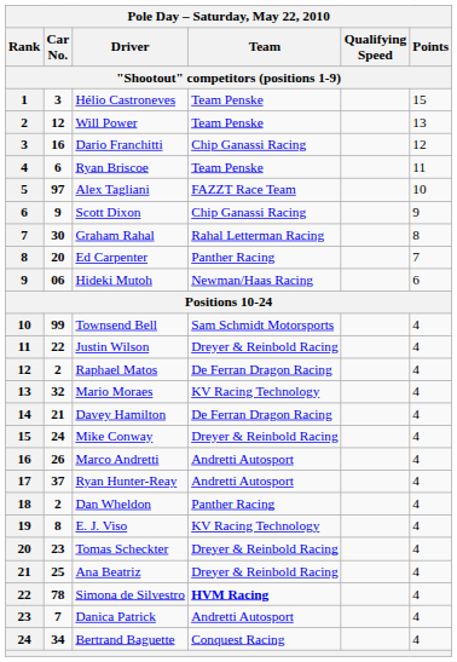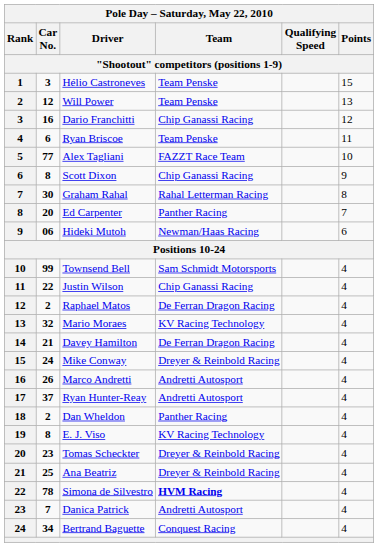 <table class="wikitable" style="font-size:95%;">
 <tr>
 <th colspan=6>Pole Day – Saturday, May 22, 2010</th>
 </tr>
 <tr>
 <th>Rank</th>
 <th>Car<br>No.</th>
 <th>Driver</th>
 <th>Team</th>
 <th>Qualifying<br>Speed</th>
 <th>Points</th>
 </tr>
 <tr>
 <th colspan=6>"Shootout" competitors (positions 1-9)</th>
 </tr>
 <tr>
 <th>1</th>
 <td align="center"><strong>3</strong></td>
 <td> <a href='#'>Hélio Castroneves</a></td>
 <td><a href='#'>Team Penske</a></td>
 <td align=center></td>
 <td>15</td>
 </tr>
 <tr>
 <th>2</th>
 <td align=center><strong>12</strong></td>
 <td> <a href='#'>Will Power</a></td>
 <td><a href='#'>Team Penske</a></td>
 <td align=center></td>
 <td>13</td>
 </tr>
 <tr>
 <th>3</th>
 <td align="center"><strong>16</strong></td>
 <td> <a href='#'>Dario Franchitti</a></td>
 <td><a href='#'>Chip Ganassi Racing</a></td>
 <td align=center></td>
 <td>12</td>
 </tr>
 <tr>
 <th>4</th>
 <td align="center"><strong>6</strong></td>
 <td> <a href='#'>Ryan Briscoe</a></td>
 <td><a href='#'>Team Penske</a></td>
 <td align=center></td>
 <td>11</td>
 </tr>
 <tr>
 <th>5</th>
-<td align="center"><strong>97</strong></td>
+<td align="center"><strong>77</strong></td>
 <td> <a href='#'>Alex Tagliani</a></td>
 <td><a href='#'>FAZZT Race Team</a></td>
 <td align=center></td>
 <td>10</td>
 </tr>
 <tr>
 <th>6</th>
-<td align="center"><strong>9</strong></td>
+<td align="center"><strong>8</strong></td>
 <td> <a href='#'>Scott Dixon</a></td>
 <td><a href='#'>Chip Ganassi Racing</a></td>
 <td align=center></td>
 <td>9</td>
 </tr>
 <tr>
 <th>7</th>
 <td align="center"><strong>30</strong></td>
 <td> <a href='#'>Graham Rahal</a></td>
 <td><a href='#'>Rahal Letterman Racing</a></td>
 <td align=center></td>
 <td>8</td>
 </tr>
 <tr>
 <th>8</th>
 <td align="center"><strong>20</strong></td>
 <td> <a href='#'>Ed Carpenter</a></td>
 <td><a href='#'>Panther Racing</a></td>
 <td align=center></td>
 <td>7</td>
 </tr>
 <tr>
 <th>9</th>
 <td align="center"><strong>06</strong></td>
 <td> <a href='#'>Hideki Mutoh</a></td>
 <td><a href='#'>Newman/Haas Racing</a></td>
 <td align=center></td>
 <td>6</td>
 </tr>
 <tr>
 <th colspan=6>Positions 10-24</th>
 </tr>
 <tr>
 <th>10</th>
 <td align="center"><strong>99</strong></td>
 <td> <a href='#'>Townsend Bell</a></td>
 <td><a href='#'>Sam Schmidt Motorsports</a></td>
 <td align=center></td>
 <td>4</td>
 </tr>
 <tr>
 <th>11</th>
 <td align="center"><strong>22</strong></td>
 <td> <a href='#'>Justin Wilson</a></td>
-<td><a href='#'>Dreyer & Reinbold Racing</a></td>
+<td><a href='#'>Chip Ganassi Racing</a></td>
 <td align=center></td>
 <td>4</td>
 </tr>
 <tr>
 <th>12</th>
 <td align="center"><strong>2</strong></td>
 <td> <a href='#'>Raphael Matos</a></td>
 <td><a href='#'>De Ferran Dragon Racing</a></td>
 <td align=center></td>
 <td>4</td>
 </tr>
 <tr>
 <th>13</th>
 <td align="center"><strong>32</strong></td>
 <td> <a href='#'>Mario Moraes</a></td>
 <td><a href='#'>KV Racing Technology</a></td>
 <td align=center></td>
 <td>4</td>
 </tr>
 <tr>
 <th>14</th>
 <td align="center"><strong>21</strong></td>
 <td> <a href='#'>Davey Hamilton</a></td>
 <td><a href='#'>De Ferran Dragon Racing</a></td>
 <td align=center></td>
 <td>4</td>
 </tr>
 <tr>
 <th>15</th>
 <td align="center"><strong>24</strong></td>
 <td> <a href='#'>Mike Conway</a></td>
 <td><a href='#'>Dreyer & Reinbold Racing</a></td>
 <td align=center></td>
 <td>4</td>
 </tr>
 <tr>
 <th>16</th>
 <td align="center"><strong>26</strong></td>
 <td> <a href='#'>Marco Andretti</a></td>
 <td><a href='#'>Andretti Autosport</a></td>
 <td align=center></td>
 <td>4</td>
 </tr>
 <tr>
 <th>17</th>
 <td align="center"><strong>37</strong></td>
 <td> <a href='#'>Ryan Hunter-Reay</a></td>
 <td><a href='#'>Andretti Autosport</a></td>
 <td align=center></td>
 <td>4</td>
 </tr>
 <tr>
 <th>18</th>
 <td align="center"><strong>2</strong></td>
 <td> <a href='#'>Dan Wheldon</a></td>
 <td><a href='#'>Panther Racing</a></td>
 <td align=center></td>
 <td>4</td>
 </tr>
 <tr>
 <th>19</th>
 <td align="center"><strong>8</strong></td>
 <td> <a href='#'>E. J. Viso</a></td>
 <td><a href='#'>KV Racing Technology</a></td>
 <td align=center></td>
 <td>4</td>
 </tr>
 <tr>
 <th>20</th>
 <td align="center"><strong>23</strong></td>
 <td> <a href='#'>Tomas Scheckter</a></td>
 <td><a href='#'>Dreyer & Reinbold Racing</a></td>
 <td align=center></td>
 <td>4</td>
 </tr>
 <tr>
 <th>21</th>
 <td align="center"><strong>25</strong></td>
 <td> <a href='#'>Ana Beatriz</a> <strong></strong></td>
 <td><a href='#'>Dreyer & Reinbold Racing</a></td>
 <td align=center></td>
 <td>4</td>
 </tr>
 <tr>
 <th>22</th>
 <td align="center"><strong>78</strong></td>
 <td> <a href='#'>Simona de Silvestro</a> <strong></strong></td>
 <td><strong><a href='#'>HVM Racing</a></strong></td>
 <td align=center></td>
 <td>4</td>
 </tr>
 <tr>
 <th>23</th>
 <td align=center><strong>7</strong></td>
 <td> <a href='#'>Danica Patrick</a></td>
 <td><a href='#'>Andretti Autosport</a></td>
 <td align=center></td>
 <td>4</td>
 </tr>
 <tr>
 <th>24</th>
 <td align="center"><strong>34</strong></td>
 <td> <a href='#'>Bertrand Baguette</a> <strong></strong></td>
 <td><a href='#'>Conquest Racing</a></td>
 <td align=center></td>
 <td>4</td>
 </tr>
 <tr>
 <th colspan=6></th>
 </tr>
 </table>
